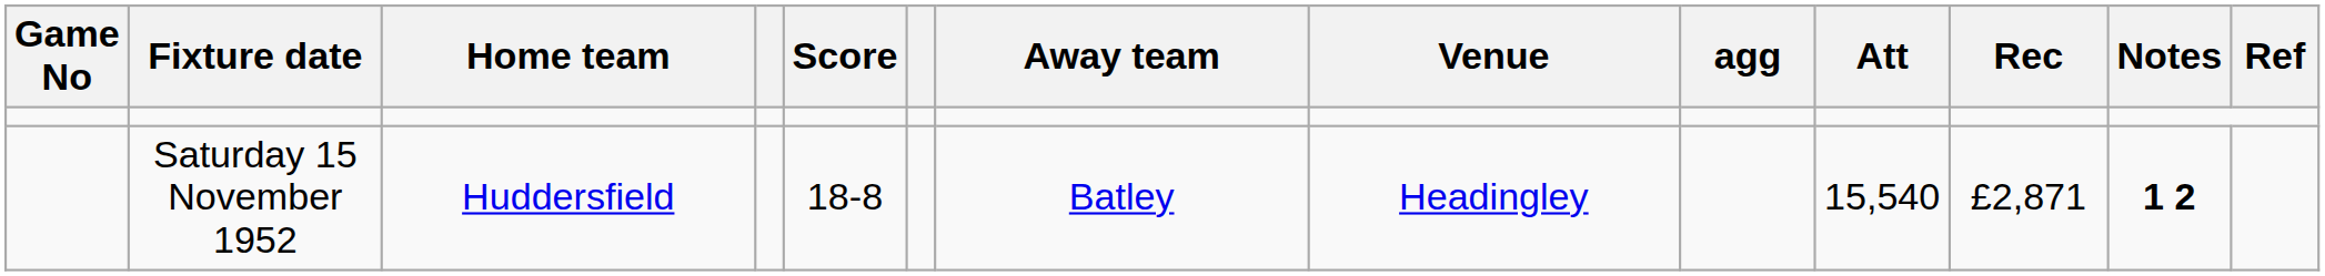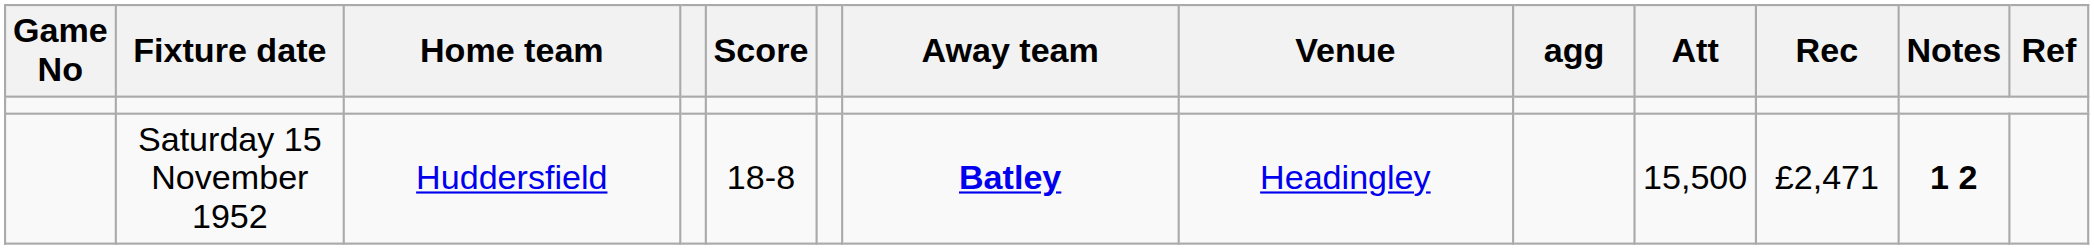 <table class="wikitable" style="text-align:center;">
 <tr>
 <th width=20 abbr="No">Game No</th>
 <th width=100 abbr="Date">Fixture date</th>
 <th width=150 abbr="Home team">Home team</th>
 <th width=5 abbr="space"></th>
 <th width=20 abbr="Score">Score</th>
 <th width=5 abbr="space"></th>
 <th width=150 abbr="Away team">Away team</th>
 <th width=150 abbr="Venue">Venue</th>
 <th width=50 abbr="agg">agg</th>
 <th width=45 abbr="Att">Att</th>
 <th width=60 abbr="Rec">Rec</th>
 <th width=20 abbr="Notes">Notes</th>
 <th width=30 abbr="Ref">Ref</th>
 </tr>
 <tr>
 <td></td>
 <td></td>
 <td></td>
 <td></td>
 <td></td>
 <td></td>
 <td></td>
 <td></td>
 <td></td>
 <td></td>
 <td></td>
 </tr>
 <tr>
 <td></td>
 <td>Saturday 15 November 1952</td>
 <td><a href='#'>Huddersfield</a></td>
 <td></td>
 <td>18-8</td>
 <td></td>
-<td><a href='#'>Batley</a></td>
+<td><strong><a href='#'>Batley</a></strong></td>
 <td><a href='#'>Headingley</a></td>
 <td></td>
-<td>15,540</td>
-<td>£2,871</td>
+<td>15,500</td>
+<td>£2,471</td>
 <td><strong>1 2</strong></td>
 <td></td>
 </tr>
 </table>
